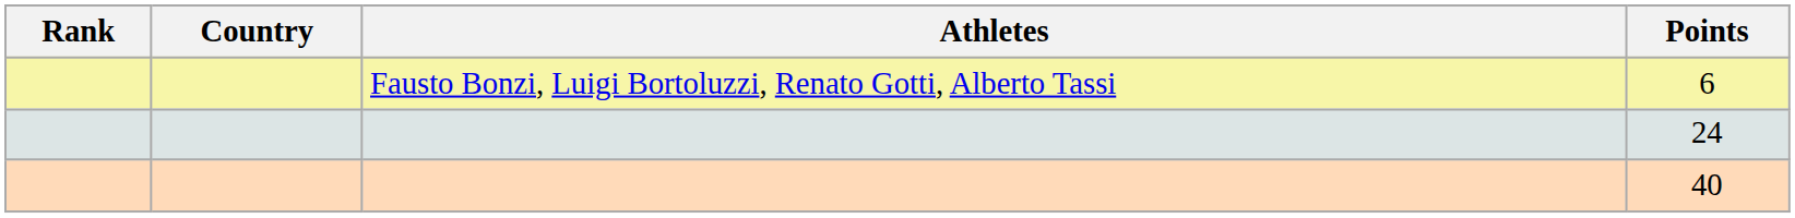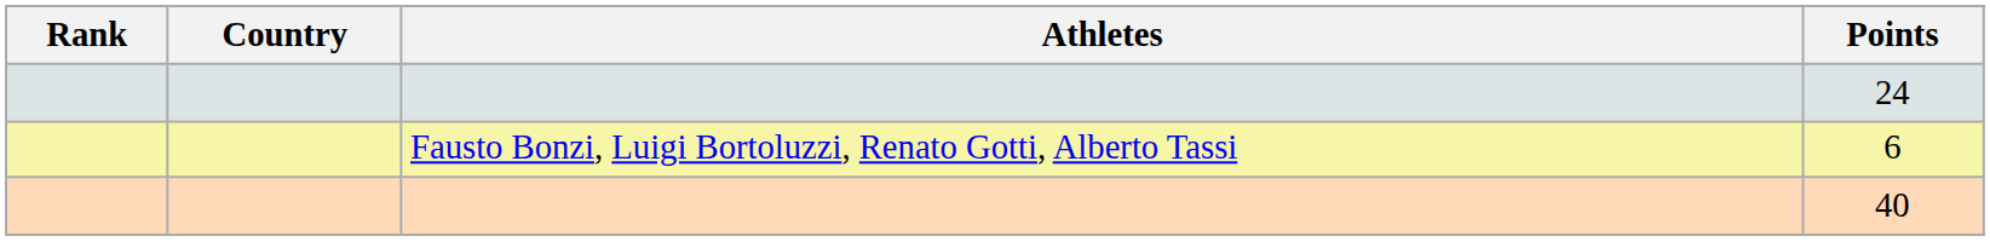 <table class="wikitable" width=65% style="font-size:90%; text-align:center;">
 <tr>
 <th>Rank</th>
 <th>Country</th>
 <th>Athletes</th>
 <th>Points</th>
 </tr>
+<tr bgcolor="#DCE5E5">
+<td></td>
+<td align=left></td>
+<td></td>
+<td>24</td>
+</tr>
 <tr bgcolor="#F7F6A8">
 <td></td>
 <td align=left></td>
 <td align=left><a href='#'>Fausto Bonzi</a>, <a href='#'>Luigi Bortoluzzi</a>, <a href='#'>Renato Gotti</a>, <a href='#'>Alberto Tassi</a></td>
 <td>6</td>
-</tr>
-<tr bgcolor="#DCE5E5">
-<td></td>
-<td align=left></td>
-<td></td>
-<td>24</td>
 </tr>
 <tr bgcolor="#FFDAB9">
 <td></td>
 <td align=left></td>
 <td></td>
 <td>40</td>
 </tr>
 </table>
